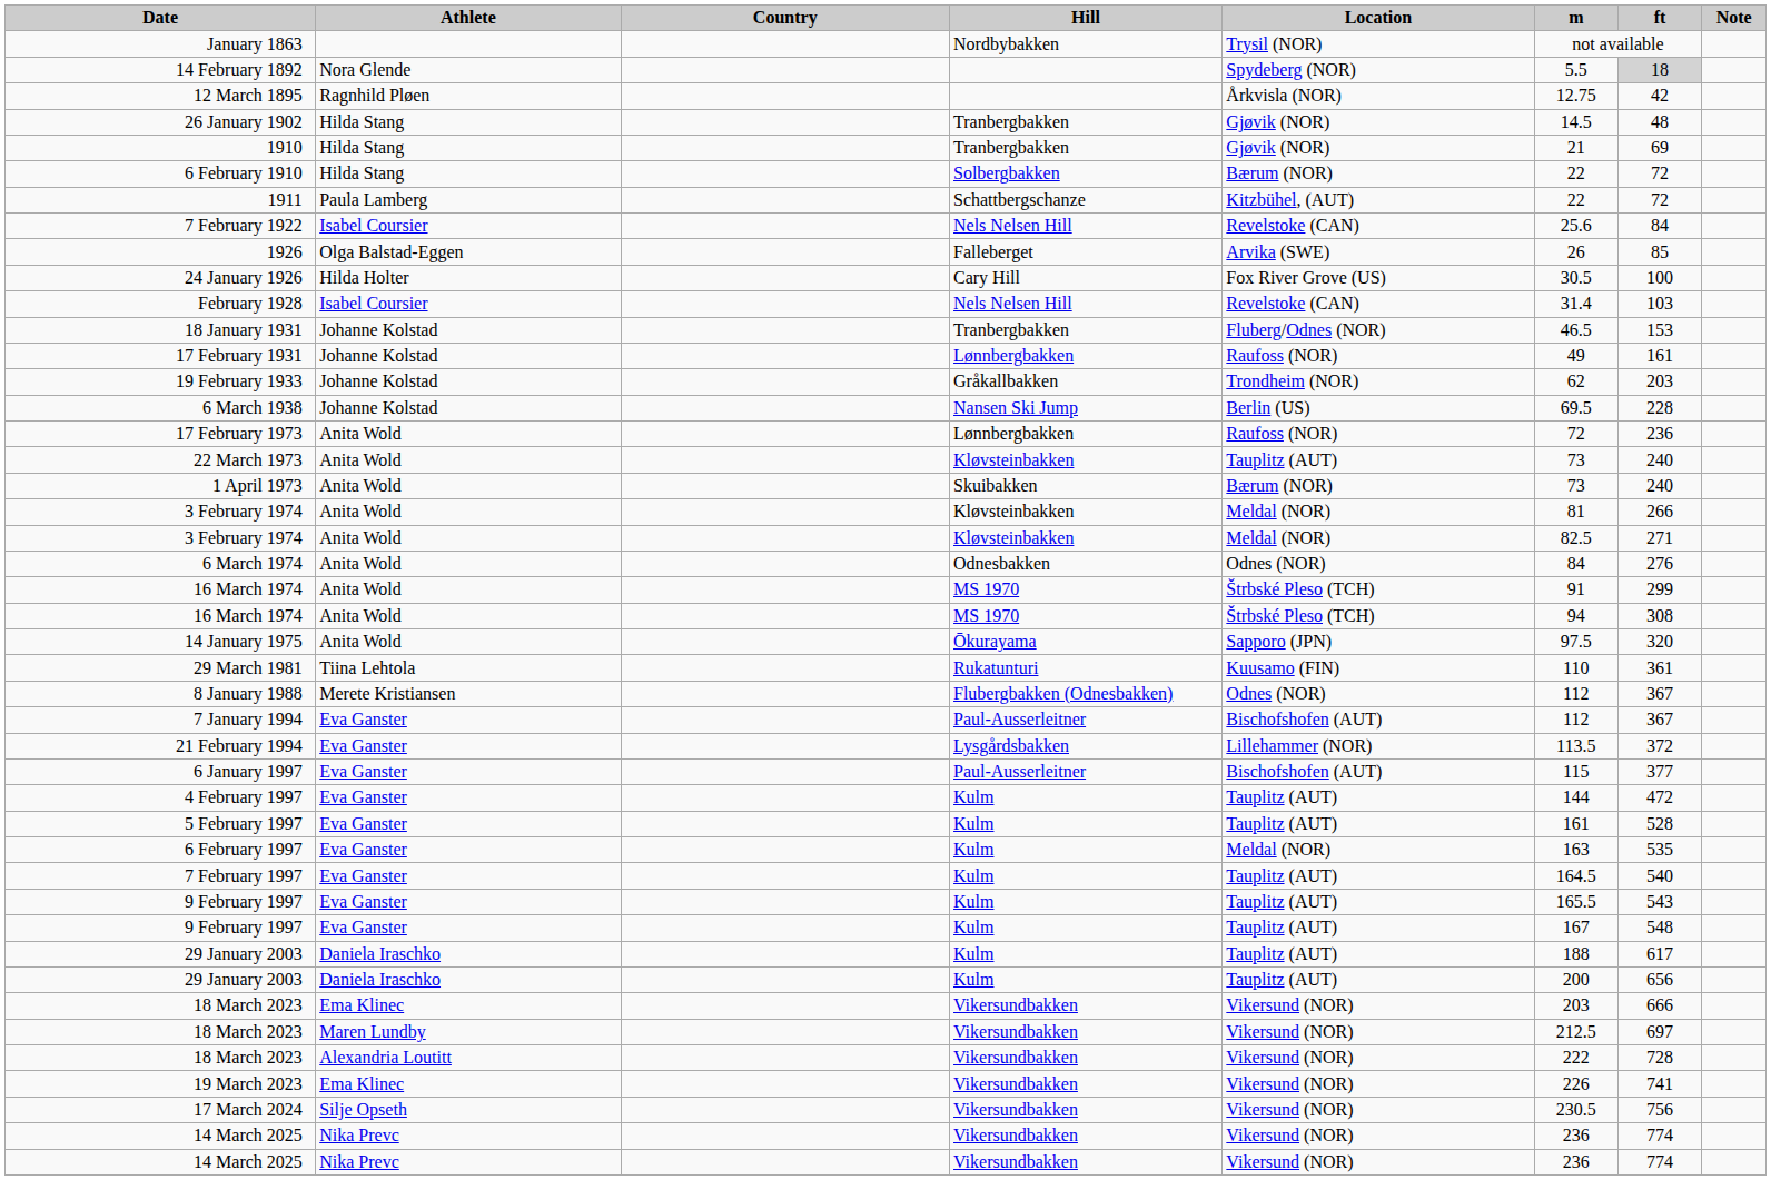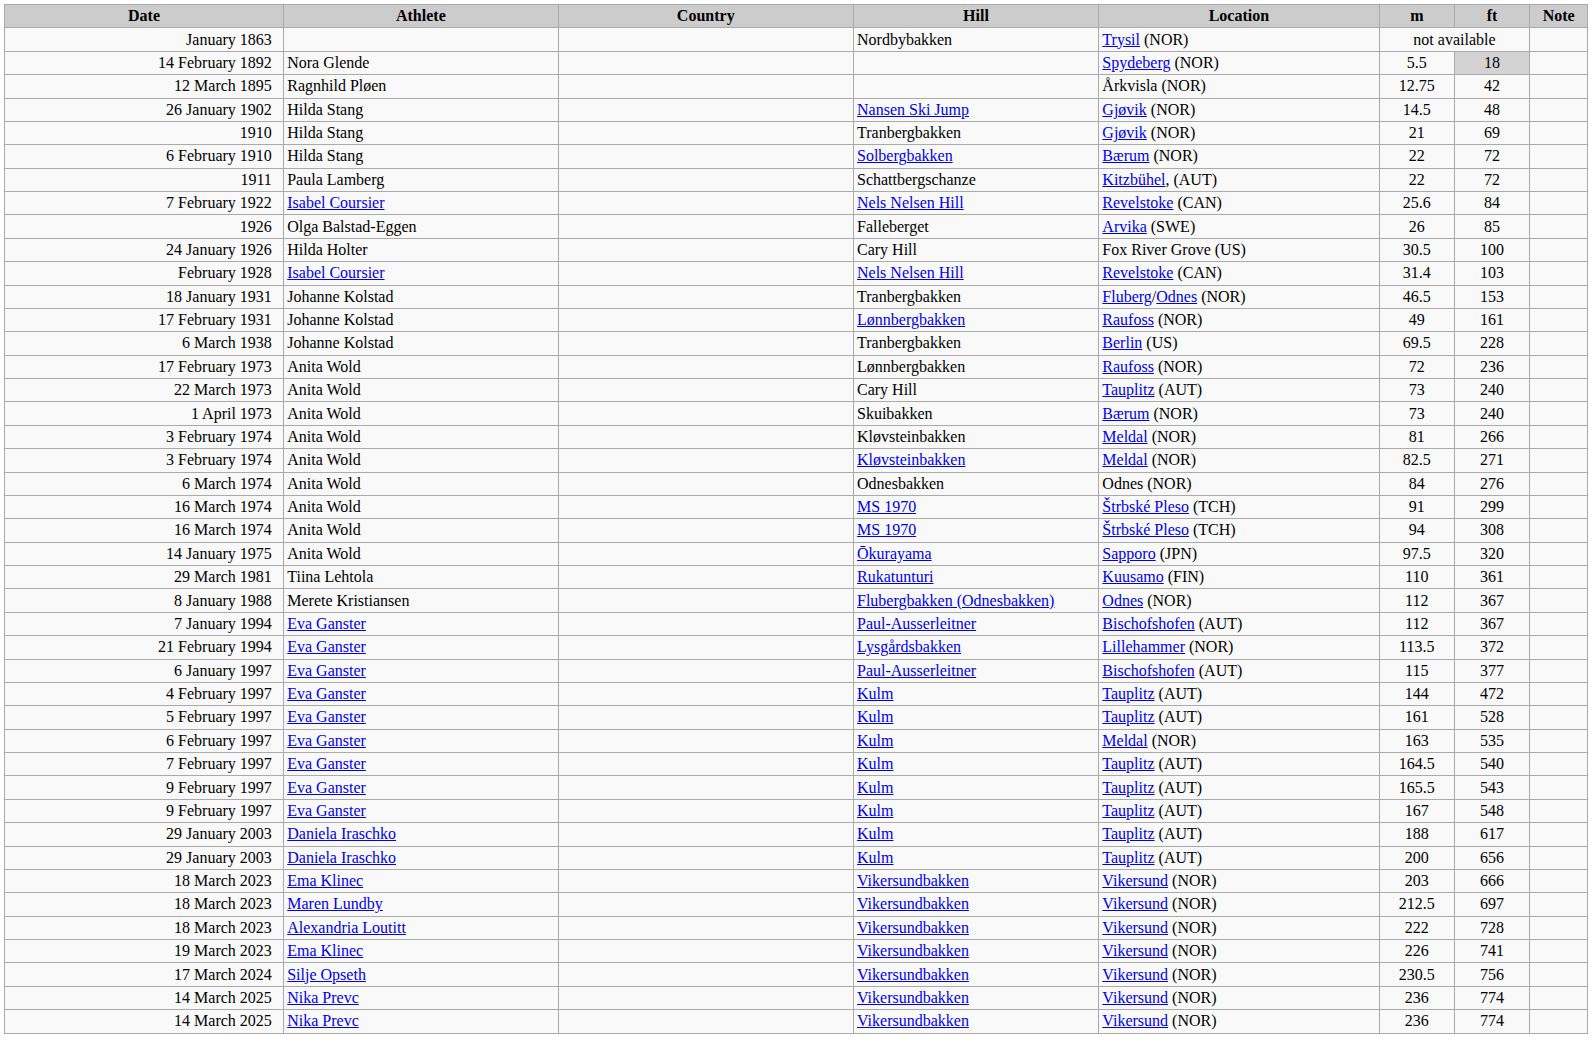 <table class="wikitable sortable" style="text-align:left; line-height:16px; width:100%;">
 <tr>
 <th style="background-color: #ccc;" width="183">Date</th>
 <th style="background-color: #ccc;" width="180">Athlete</th>
 <th style="background-color: #ccc;" width="194">Country</th>
 <th style="background-color: #ccc;" width="160">Hill</th>
 <th style="background-color: #ccc;" width="184">Location</th>
 <th style="background-color: #ccc;" width="44">m</th>
 <th style="background-color: #ccc;" width="44">ft</th>
 <th style="background-color: #ccc;" width="15">Note</th>
 </tr>
 <tr>
 <td align=right>January 1863  </td>
 <td></td>
 <td></td>
 <td>Nordbybakken</td>
 <td><a href='#'>Trysil</a> (NOR)</td>
 <td align=center colspan=2>not available</td>
 <td></td>
 </tr>
 <tr>
 <td align=right>14 February 1892  </td>
 <td>Nora Glende</td>
 <td></td>
 <td align=center></td>
 <td><a href='#'>Spydeberg</a> (NOR)</td>
 <td align=center>5.5</td>
 <td align=center style="background: lightgrey;">18</td>
 <td></td>
 </tr>
 <tr>
 <td align=right>12 March 1895  </td>
 <td>Ragnhild Pløen</td>
 <td></td>
 <td align=center></td>
 <td>Årkvisla (NOR)</td>
 <td align=center>12.75</td>
 <td align=center>42</td>
 <td></td>
 </tr>
 <tr>
 <td align=right>26 January 1902  </td>
 <td>Hilda Stang</td>
 <td></td>
-<td>Tranbergbakken</td>
+<td><a href='#'>Nansen Ski Jump</a></td>
 <td><a href='#'>Gjøvik</a> (NOR)</td>
 <td align=center>14.5</td>
 <td align=center>48</td>
 <td><br></td>
 </tr>
 <tr>
 <td align=right>1910  </td>
 <td>Hilda Stang</td>
 <td></td>
 <td>Tranbergbakken</td>
 <td><a href='#'>Gjøvik</a> (NOR)</td>
 <td align=center>21</td>
 <td align=center>69</td>
 <td></td>
 </tr>
 <tr>
 <td align=right>6 February 1910  </td>
 <td>Hilda Stang</td>
 <td></td>
 <td><a href='#'>Solbergbakken</a></td>
 <td><a href='#'>Bærum</a> (NOR)</td>
 <td align=center>22</td>
 <td align=center>72</td>
 <td></td>
 </tr>
 <tr>
 <td align=right>1911  </td>
 <td>Paula Lamberg</td>
 <td></td>
 <td>Schattbergschanze</td>
 <td><a href='#'>Kitzbühel</a>, (AUT)</td>
 <td align=center>22</td>
 <td align=center>72</td>
 <td></td>
 </tr>
 <tr>
 <td align=right>7 February 1922  </td>
 <td><a href='#'>Isabel Coursier</a></td>
 <td></td>
 <td><a href='#'>Nels Nelsen Hill</a></td>
 <td><a href='#'>Revelstoke</a> (CAN)</td>
 <td align=center>25.6</td>
 <td align=center>84</td>
 <td></td>
 </tr>
 <tr>
 <td align=right>1926  </td>
 <td>Olga Balstad-Eggen</td>
 <td></td>
 <td>Falleberget</td>
 <td><a href='#'>Arvika</a> (SWE)</td>
 <td align=center>26</td>
 <td align=center>85</td>
 <td></td>
 </tr>
 <tr>
 <td align=right>24 January 1926  </td>
 <td>Hilda Holter</td>
 <td></td>
 <td>Cary Hill</td>
 <td>Fox River Grove (US)</td>
 <td align=center>30.5</td>
 <td align=center>100</td>
 <td></td>
 </tr>
 <tr>
 <td align=right>February 1928  </td>
 <td><a href='#'>Isabel Coursier</a></td>
 <td></td>
 <td><a href='#'>Nels Nelsen Hill</a></td>
 <td><a href='#'>Revelstoke</a> (CAN)</td>
 <td align=center>31.4</td>
 <td align=center>103</td>
 <td></td>
 </tr>
 <tr>
 <td align=right>18 January 1931  </td>
 <td>Johanne Kolstad</td>
 <td></td>
 <td>Tranbergbakken</td>
 <td><a href='#'>Fluberg</a>/<a href='#'>Odnes</a> (NOR)</td>
 <td align=center>46.5</td>
 <td align=center>153</td>
 <td></td>
 </tr>
 <tr>
 <td align=right>17 February 1931  </td>
 <td>Johanne Kolstad</td>
 <td></td>
 <td><a href='#'>Lønnbergbakken</a></td>
 <td><a href='#'>Raufoss</a> (NOR)</td>
 <td align=center>49</td>
 <td align=center>161</td>
 <td></td>
 </tr>
 <tr>
-<td align=right>19 February 1933  </td>
-<td>Johanne Kolstad</td>
-<td></td>
-<td>Gråkallbakken</td>
-<td><a href='#'>Trondheim</a> (NOR)</td>
-<td align=center>62</td>
-<td align=center>203</td>
-<td></td>
-</tr>
-<tr>
 <td align=right>6 March 1938  </td>
 <td>Johanne Kolstad</td>
 <td></td>
-<td><a href='#'>Nansen Ski Jump</a></td>
+<td>Tranbergbakken</td>
 <td><a href='#'>Berlin</a> (US)</td>
 <td align=center>69.5</td>
 <td align=center>228</td>
 <td></td>
 </tr>
 <tr>
 <td align=right>17 February 1973  </td>
 <td>Anita Wold</td>
 <td></td>
 <td>Lønnbergbakken</td>
 <td><a href='#'>Raufoss</a> (NOR)</td>
 <td align=center>72</td>
 <td align=center>236</td>
 <td></td>
 </tr>
 <tr>
 <td align=right>22 March 1973  </td>
 <td>Anita Wold</td>
 <td></td>
-<td><a href='#'>Kløvsteinbakken</a></td>
+<td>Cary Hill</td>
 <td><a href='#'>Tauplitz</a> (AUT)</td>
 <td align=center>73</td>
 <td align=center>240</td>
 <td></td>
 </tr>
 <tr>
 <td align=right>1 April 1973  </td>
 <td>Anita Wold</td>
 <td></td>
 <td>Skuibakken</td>
 <td><a href='#'>Bærum</a> (NOR)</td>
 <td align=center>73</td>
 <td align=center>240</td>
 <td></td>
 </tr>
 <tr>
 <td align=right>3 February 1974  </td>
 <td>Anita Wold</td>
 <td></td>
 <td>Kløvsteinbakken</td>
 <td><a href='#'>Meldal</a> (NOR)</td>
 <td align=center>81</td>
 <td align=center>266</td>
 <td></td>
 </tr>
 <tr>
 <td align=right>3 February 1974  </td>
 <td>Anita Wold</td>
 <td></td>
 <td><a href='#'>Kløvsteinbakken</a></td>
 <td><a href='#'>Meldal</a> (NOR)</td>
 <td align=center>82.5</td>
 <td align=center>271</td>
 <td></td>
 </tr>
 <tr>
 <td align=right>6 March 1974  </td>
 <td>Anita Wold</td>
 <td></td>
 <td>Odnesbakken</td>
 <td>Odnes (NOR)</td>
 <td align=center>84</td>
 <td align=center>276</td>
 <td></td>
 </tr>
 <tr>
 <td align=right>16 March 1974  </td>
 <td>Anita Wold</td>
 <td></td>
 <td><a href='#'>MS 1970</a></td>
 <td><a href='#'>Štrbské Pleso</a> (TCH)</td>
 <td align=center>91</td>
 <td align=center>299</td>
 <td></td>
 </tr>
 <tr>
 <td align=right>16 March 1974  </td>
 <td>Anita Wold</td>
 <td></td>
 <td><a href='#'>MS 1970</a></td>
 <td><a href='#'>Štrbské Pleso</a> (TCH)</td>
 <td align=center>94</td>
 <td align=center>308</td>
 <td></td>
 </tr>
 <tr>
 <td align=right>14 January 1975  </td>
 <td>Anita Wold</td>
 <td></td>
 <td><a href='#'>Ōkurayama</a></td>
 <td><a href='#'>Sapporo</a> (JPN)</td>
 <td align=center>97.5</td>
 <td align=center>320</td>
 <td></td>
 </tr>
 <tr>
 <td align=right>29 March 1981  </td>
 <td>Tiina Lehtola</td>
 <td></td>
 <td><a href='#'>Rukatunturi</a></td>
 <td><a href='#'>Kuusamo</a> (FIN)</td>
 <td align=center>110</td>
 <td align=center>361</td>
 <td></td>
 </tr>
 <tr>
 <td align=right>8 January 1988  </td>
 <td>Merete Kristiansen</td>
 <td></td>
 <td><a href='#'>Flubergbakken (Odnesbakken)</a></td>
 <td><a href='#'>Odnes</a> (NOR)</td>
 <td align=center>112</td>
 <td align=center>367</td>
 <td></td>
 </tr>
 <tr>
 <td align=right>7 January 1994  </td>
 <td><a href='#'>Eva Ganster</a></td>
 <td></td>
 <td><a href='#'>Paul-Ausserleitner</a></td>
 <td><a href='#'>Bischofshofen</a> (AUT)</td>
 <td align=center>112</td>
 <td align=center>367</td>
 <td></td>
 </tr>
 <tr>
 <td align=right>21 February 1994  </td>
 <td><a href='#'>Eva Ganster</a></td>
 <td></td>
 <td><a href='#'>Lysgårdsbakken</a></td>
 <td><a href='#'>Lillehammer</a> (NOR)</td>
 <td align=center>113.5</td>
 <td align=center>372</td>
 <td></td>
 </tr>
 <tr>
 <td align=right>6 January 1997  </td>
 <td><a href='#'>Eva Ganster</a></td>
 <td></td>
 <td><a href='#'>Paul-Ausserleitner</a></td>
 <td><a href='#'>Bischofshofen</a> (AUT)</td>
 <td align=center>115</td>
 <td align=center>377</td>
 <td></td>
 </tr>
 <tr>
 <td align=right>4 February 1997  </td>
 <td><a href='#'>Eva Ganster</a></td>
 <td></td>
 <td><a href='#'>Kulm</a></td>
 <td><a href='#'>Tauplitz</a> (AUT)</td>
 <td align=center>144</td>
 <td align=center>472</td>
 <td></td>
 </tr>
 <tr>
 <td align=right>5 February 1997  </td>
 <td><a href='#'>Eva Ganster</a></td>
 <td></td>
 <td><a href='#'>Kulm</a></td>
 <td><a href='#'>Tauplitz</a> (AUT)</td>
 <td align=center>161</td>
 <td align=center>528</td>
 <td></td>
 </tr>
 <tr>
 <td align=right>6 February 1997  </td>
 <td><a href='#'>Eva Ganster</a></td>
 <td></td>
 <td><a href='#'>Kulm</a></td>
 <td><a href='#'>Meldal</a> (NOR)</td>
 <td align=center>163</td>
 <td align=center>535</td>
 <td></td>
 </tr>
 <tr>
 <td align=right>7 February 1997  </td>
 <td><a href='#'>Eva Ganster</a></td>
 <td></td>
 <td><a href='#'>Kulm</a></td>
 <td><a href='#'>Tauplitz</a> (AUT)</td>
 <td align=center>164.5</td>
 <td align=center>540</td>
 <td></td>
 </tr>
 <tr>
 <td align=right>9 February 1997  </td>
 <td><a href='#'>Eva Ganster</a></td>
 <td></td>
 <td><a href='#'>Kulm</a></td>
 <td><a href='#'>Tauplitz</a> (AUT)</td>
 <td align=center>165.5</td>
 <td align=center>543</td>
 <td></td>
 </tr>
 <tr>
 <td align=right>9 February 1997  </td>
 <td><a href='#'>Eva Ganster</a></td>
 <td></td>
 <td><a href='#'>Kulm</a></td>
 <td><a href='#'>Tauplitz</a> (AUT)</td>
 <td align=center>167</td>
 <td align=center>548</td>
 <td></td>
 </tr>
 <tr>
 <td align=right>29 January 2003  </td>
 <td><a href='#'>Daniela Iraschko</a></td>
 <td></td>
 <td><a href='#'>Kulm</a></td>
 <td><a href='#'>Tauplitz</a> (AUT)</td>
 <td align=center>188</td>
 <td align=center>617</td>
 <td></td>
 </tr>
 <tr>
 <td align=right>29 January 2003  </td>
 <td><a href='#'>Daniela Iraschko</a></td>
 <td></td>
 <td><a href='#'>Kulm</a></td>
 <td><a href='#'>Tauplitz</a> (AUT)</td>
 <td align=center>200</td>
 <td align=center>656</td>
 <td></td>
 </tr>
 <tr>
 <td align=right>18 March 2023  </td>
 <td><a href='#'>Ema Klinec</a></td>
 <td></td>
 <td><a href='#'>Vikersundbakken</a></td>
 <td><a href='#'>Vikersund</a> (NOR)</td>
 <td align=center>203</td>
 <td align=center>666</td>
 <td></td>
 </tr>
 <tr>
 <td align=right>18 March 2023  </td>
 <td><a href='#'>Maren Lundby</a></td>
 <td></td>
 <td><a href='#'>Vikersundbakken</a></td>
 <td><a href='#'>Vikersund</a> (NOR)</td>
 <td align=center>212.5</td>
 <td align=center>697</td>
 <td></td>
 </tr>
 <tr>
 <td align=right>18 March 2023  </td>
 <td><a href='#'>Alexandria Loutitt</a></td>
 <td></td>
 <td><a href='#'>Vikersundbakken</a></td>
 <td><a href='#'>Vikersund</a> (NOR)</td>
 <td align=center>222</td>
 <td align=center>728</td>
 <td></td>
 </tr>
 <tr>
 <td align=right>19 March 2023  </td>
 <td><a href='#'>Ema Klinec</a></td>
 <td></td>
 <td><a href='#'>Vikersundbakken</a></td>
 <td><a href='#'>Vikersund</a> (NOR)</td>
 <td align=center>226</td>
 <td align=center>741</td>
 <td></td>
 </tr>
 <tr>
 <td align=right>17 March 2024  </td>
 <td><a href='#'>Silje Opseth</a></td>
 <td></td>
 <td><a href='#'>Vikersundbakken</a></td>
 <td><a href='#'>Vikersund</a> (NOR)</td>
 <td align=center>230.5</td>
 <td align=center>756</td>
 <td></td>
 </tr>
 <tr>
 <td align=right>14 March 2025  </td>
 <td><a href='#'>Nika Prevc</a></td>
 <td></td>
 <td><a href='#'>Vikersundbakken</a></td>
 <td><a href='#'>Vikersund</a> (NOR)</td>
 <td align=center>236</td>
 <td align=center>774</td>
 <td></td>
 </tr>
 <tr>
 <td align=right>14 March 2025  </td>
 <td><a href='#'>Nika Prevc</a></td>
 <td></td>
 <td><a href='#'>Vikersundbakken</a></td>
 <td><a href='#'>Vikersund</a> (NOR)</td>
 <td align=center>236</td>
 <td align=center>774</td>
 <td></td>
 </tr>
 </table>
